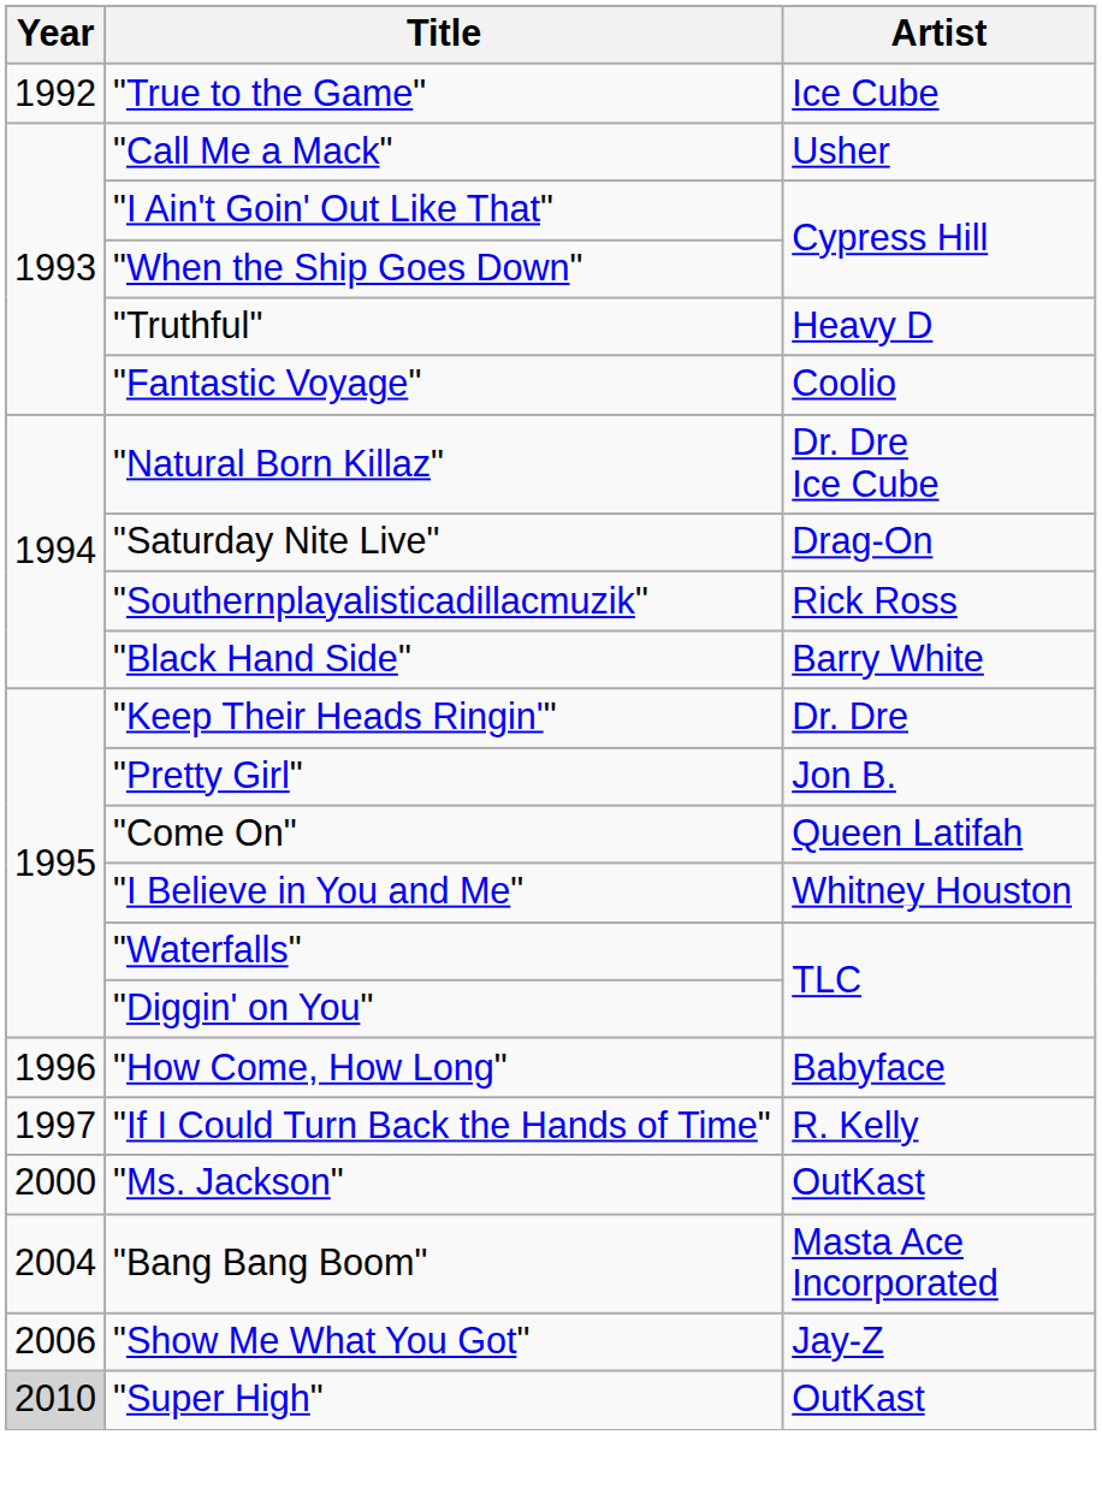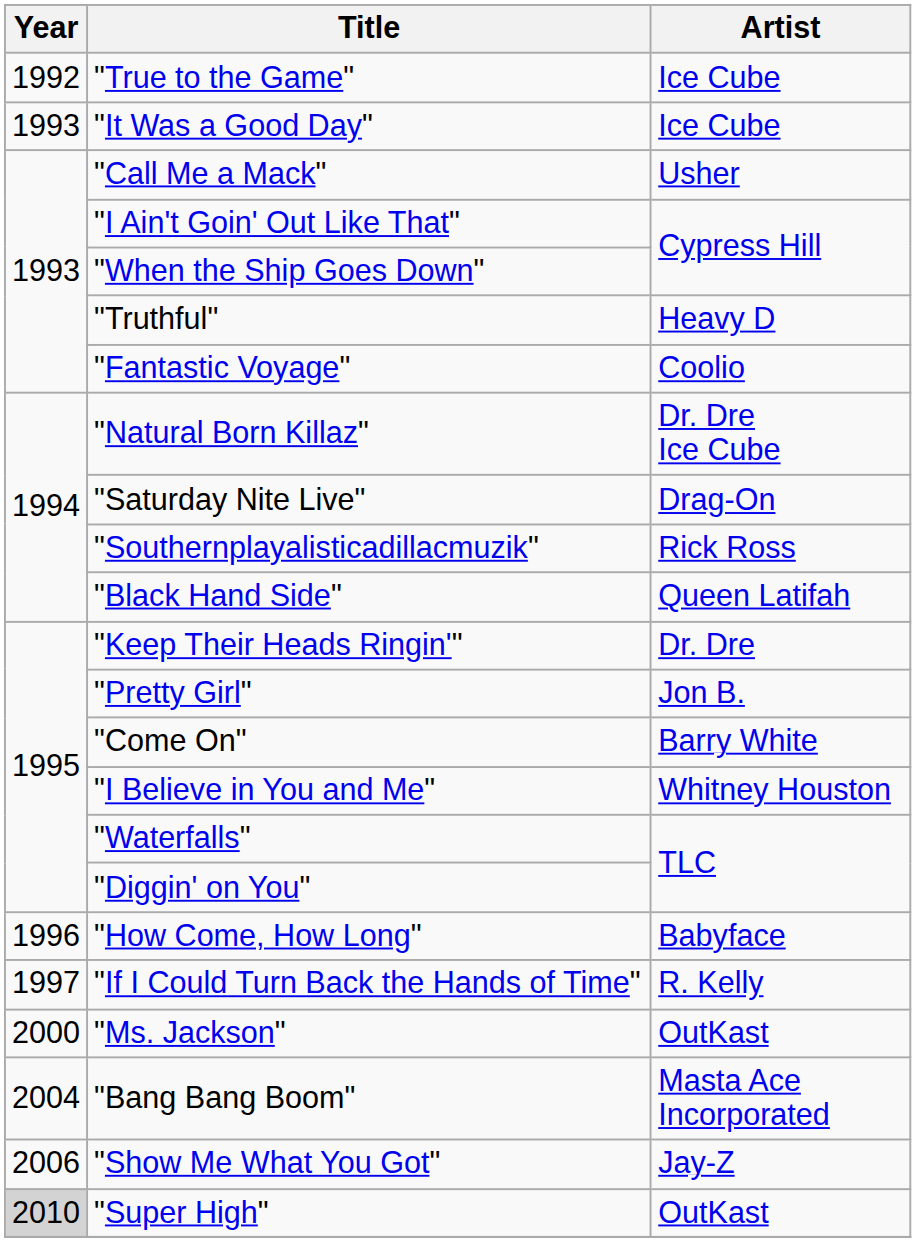 <table class="wikitable plainrowheaders" style="text-align: left;">
 <tr>
 <th scope="col" style="width: 2em;">Year</th>
 <th scope="col" style="width: 18em;">Title</th>
 <th scope="col" style="width: 8em;">Artist</th>
 </tr>
 <tr>
 <td>1992</td>
 <td>"<a href='#'>True to the Game</a>"</td>
+<td><a href='#'>Ice Cube</a></td>
+</tr>
+<tr>
+<td>1993</td>
+<td>"<a href='#'>It Was a Good Day</a>"</td>
 <td><a href='#'>Ice Cube</a></td>
 </tr>
 <tr>
 <td rowspan="5">1993</td>
 <td>"<a href='#'>Call Me a Mack</a>"</td>
 <td><a href='#'>Usher</a></td>
 </tr>
 <tr>
 <td>"<a href='#'>I Ain't Goin' Out Like That</a>"</td>
 <td rowspan="2"><a href='#'>Cypress Hill</a></td>
 </tr>
 <tr>
 <td>"<a href='#'>When the Ship Goes Down</a>"</td>
 </tr>
 <tr>
 <td>"Truthful"</td>
 <td><a href='#'>Heavy D</a></td>
 </tr>
 <tr>
 <td>"<a href='#'>Fantastic Voyage</a>"</td>
 <td><a href='#'>Coolio</a></td>
 </tr>
 <tr>
 <td rowspan="4">1994</td>
 <td>"<a href='#'>Natural Born Killaz</a>"</td>
 <td><a href='#'>Dr. Dre</a><br><a href='#'>Ice Cube</a></td>
 </tr>
 <tr>
 <td>"Saturday Nite Live"</td>
 <td><a href='#'>Drag-On</a></td>
 </tr>
 <tr>
 <td>"<a href='#'>Southernplayalisticadillacmuzik</a>"</td>
 <td><a href='#'>Rick Ross</a></td>
 </tr>
 <tr>
 <td>"<a href='#'>Black Hand Side</a>"</td>
-<td><a href='#'>Barry White</a></td>
+<td><a href='#'>Queen Latifah</a></td>
 </tr>
 <tr>
 <td rowspan="6">1995</td>
 <td>"<a href='#'>Keep Their Heads Ringin'</a>"</td>
 <td><a href='#'>Dr. Dre</a></td>
 </tr>
 <tr>
 <td>"<a href='#'>Pretty Girl</a>"</td>
 <td><a href='#'>Jon B.</a></td>
 </tr>
 <tr>
 <td>"Come On"</td>
-<td><a href='#'>Queen Latifah</a></td>
+<td><a href='#'>Barry White</a></td>
 </tr>
 <tr>
 <td>"<a href='#'>I Believe in You and Me</a>"</td>
 <td><a href='#'>Whitney Houston</a></td>
 </tr>
 <tr>
 <td>"<a href='#'>Waterfalls</a>"</td>
 <td rowspan="2"><a href='#'>TLC</a></td>
 </tr>
 <tr>
 <td>"<a href='#'>Diggin' on You</a>"</td>
 </tr>
 <tr>
 <td>1996</td>
 <td>"<a href='#'>How Come, How Long</a>"</td>
 <td><a href='#'>Babyface</a></td>
 </tr>
 <tr>
 <td>1997</td>
 <td>"<a href='#'>If I Could Turn Back the Hands of Time</a>"</td>
 <td><a href='#'>R. Kelly</a></td>
 </tr>
 <tr>
 <td>2000</td>
 <td>"<a href='#'>Ms. Jackson</a>"</td>
 <td><a href='#'>OutKast</a></td>
 </tr>
 <tr>
 <td>2004</td>
 <td>"Bang Bang Boom"</td>
 <td><a href='#'>Masta Ace Incorporated</a></td>
 </tr>
 <tr>
 <td>2006</td>
 <td>"<a href='#'>Show Me What You Got</a>"</td>
 <td><a href='#'>Jay-Z</a></td>
 </tr>
 <tr>
 <td style="background: lightgrey;">2010</td>
 <td>"<a href='#'>Super High</a>"</td>
 <td><a href='#'>OutKast</a></td>
 </tr>
 <tr>
 </tr>
 </table>
